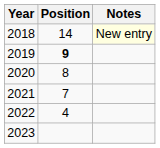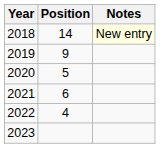 <table class="wikitable plainrowheaders" style="text-align:center;">
 <tr>
 <th>Year</th>
 <th>Position</th>
 <th>Notes</th>
 </tr>
 <tr>
 <td>2018</td>
 <td>14</td>
 <td style="background: lightyellow;">New entry</td>
 </tr>
 <tr>
 <td>2019</td>
-<td><strong>9</strong></td>
+<td>9</td>
 <td></td>
 </tr>
 <tr>
 <td>2020</td>
-<td>8</td>
+<td>5</td>
 <td></td>
 </tr>
 <tr>
 <td>2021</td>
-<td>7</td>
+<td>6</td>
 <td></td>
 </tr>
 <tr>
 <td>2022</td>
 <td>4</td>
 <td></td>
 </tr>
 <tr>
 <td>2023</td>
 <td></td>
 <td></td>
 </tr>
 </table>
